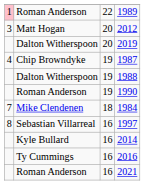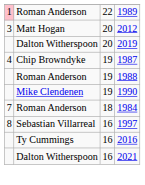 <table class="wikitable">
 <tr>
 </tr>
 <tr>
 <td style="background: pink;">1</td>
 <td>Roman Anderson</td>
 <td>22</td>
 <td><a href='#'>1989</a></td>
 </tr>
 <tr>
 <td>3</td>
 <td>Matt Hogan</td>
 <td>20</td>
 <td><a href='#'>2012</a></td>
 </tr>
 <tr>
 <td></td>
 <td>Dalton Witherspoon</td>
 <td>20</td>
 <td><a href='#'>2019</a></td>
 </tr>
 <tr>
 <td>4</td>
 <td>Chip Browndyke</td>
 <td>19</td>
 <td><a href='#'>1987</a></td>
 </tr>
 <tr>
 <td></td>
-<td>Dalton Witherspoon</td>
+<td>Roman Anderson</td>
 <td>19</td>
 <td><a href='#'>1988</a></td>
 </tr>
 <tr>
 <td></td>
-<td>Roman Anderson</td>
+<td><a href='#'>Mike Clendenen</a></td>
 <td>19</td>
 <td><a href='#'>1990</a></td>
 </tr>
 <tr>
 <td>7</td>
-<td><a href='#'>Mike Clendenen</a></td>
+<td>Roman Anderson</td>
 <td>18</td>
 <td><a href='#'>1984</a></td>
 </tr>
 <tr>
 <td>8</td>
 <td>Sebastian Villarreal</td>
 <td>16</td>
 <td><a href='#'>1997</a></td>
 </tr>
 <tr>
 <td></td>
-<td>Kyle Bullard</td>
-<td>16</td>
-<td><a href='#'>2014</a></td>
-</tr>
-<tr>
-<td></td>
 <td>Ty Cummings</td>
 <td>16</td>
 <td><a href='#'>2016</a></td>
 </tr>
 <tr>
 <td></td>
-<td>Roman Anderson</td>
+<td>Dalton Witherspoon</td>
 <td>16</td>
 <td><a href='#'>2021</a></td>
 </tr>
 </table>
